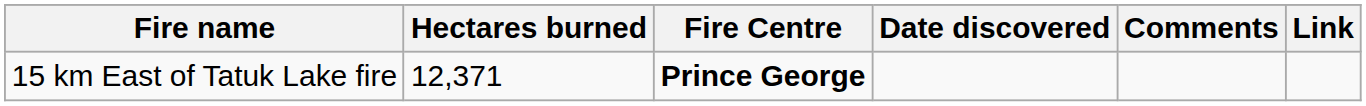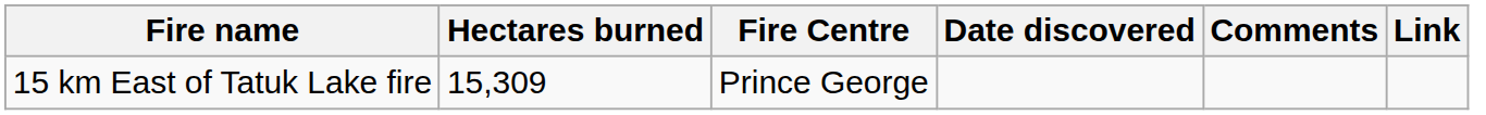 <table class="wikitable sortable">
 <tr>
 <th>Fire name</th>
 <th>Hectares burned</th>
 <th>Fire Centre</th>
 <th>Date discovered</th>
 <th>Comments</th>
 <th>Link</th>
 </tr>
 <tr>
 <td>15 km East of Tatuk Lake fire</td>
-<td>12,371</td>
-<td><strong>Prince George</strong></td>
+<td>15,309</td>
+<td>Prince George</td>
 <td></td>
 <td></td>
 <td></td>
 </tr>
 </table>
